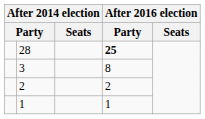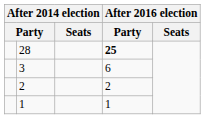 <table class="wikitable">
 <tr>
 <th colspan="3">After 2014 election</th>
 <th colspan="3">After 2016 election</th>
 </tr>
 <tr>
 <th colspan="2">Party</th>
 <th>Seats</th>
 <th colspan="2">Party</th>
 <th>Seats</th>
 </tr>
 <tr>
 <td></td>
 <td>28</td>
 <td></td>
 <td><strong>25</strong></td>
 </tr>
 <tr>
 <td></td>
 <td>3</td>
 <td></td>
-<td>8</td>
+<td>6</td>
 </tr>
 <tr>
 <td></td>
 <td>2</td>
 <td></td>
 <td>2</td>
 </tr>
 <tr>
 <td></td>
 <td>1</td>
 <td></td>
 <td>1</td>
 </tr>
 </table>
